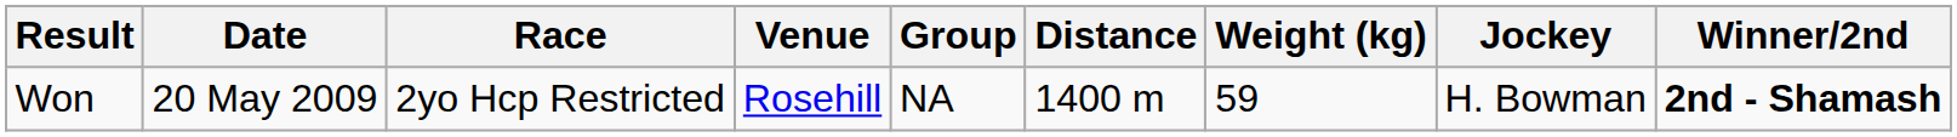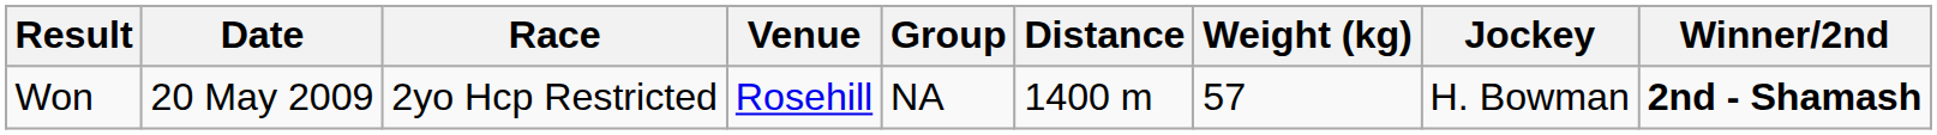 <table class="wikitable">
 <tr>
 <th>Result</th>
 <th>Date</th>
 <th>Race</th>
 <th>Venue</th>
 <th>Group</th>
 <th>Distance</th>
 <th>Weight (kg)</th>
 <th>Jockey</th>
 <th>Winner/2nd</th>
 </tr>
 <tr>
 <td>Won</td>
 <td>20 May 2009</td>
 <td>2yo Hcp Restricted</td>
 <td><a href='#'>Rosehill</a></td>
 <td>NA</td>
 <td>1400 m</td>
-<td>59</td>
+<td>57</td>
 <td>H. Bowman</td>
 <td><strong>2nd - Shamash</strong></td>
 </tr>
 </table>
